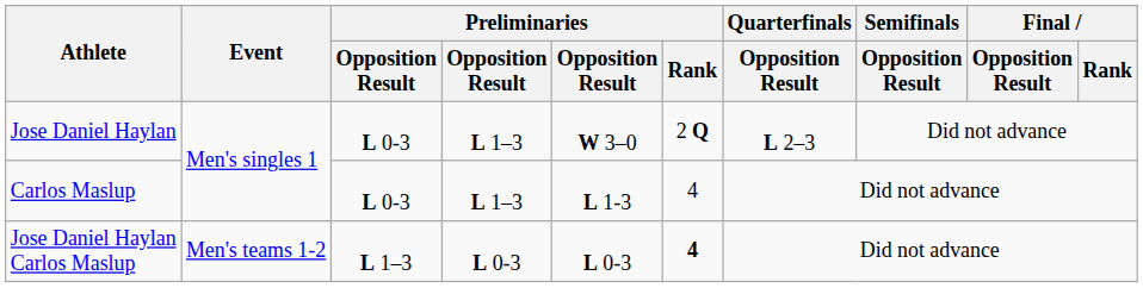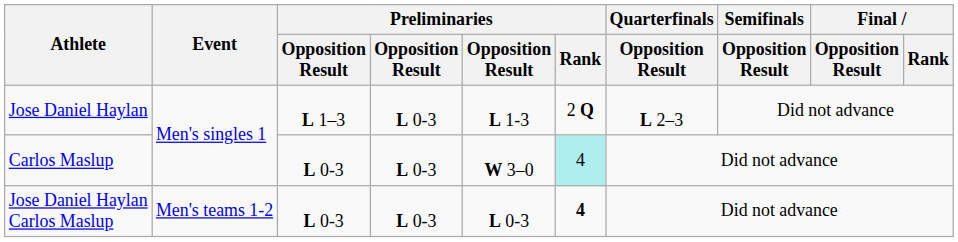 <table class=wikitable style="font-size:90%">
 <tr>
 <th rowspan="2">Athlete</th>
 <th rowspan="2">Event</th>
 <th colspan="4">Preliminaries</th>
 <th>Quarterfinals</th>
 <th>Semifinals</th>
 <th colspan="2">Final / </th>
 </tr>
 <tr>
 <th>Opposition<br>Result</th>
 <th>Opposition<br>Result</th>
 <th>Opposition<br>Result</th>
 <th>Rank</th>
 <th>Opposition<br>Result</th>
 <th>Opposition<br>Result</th>
 <th>Opposition<br>Result</th>
 <th>Rank</th>
 </tr>
 <tr>
 <td><a href='#'>Jose Daniel Haylan</a></td>
 <td rowspan="2"><a href='#'>Men's singles 1</a></td>
+<td align="center"><br><strong>L</strong> 1–3</td>
 <td align="center"><br><strong>L</strong> 0-3</td>
-<td align="center"><br><strong>L</strong> 1–3</td>
-<td align="center"><br><strong>W</strong> 3–0</td>
+<td align="center"><br><strong>L</strong> 1-3</td>
 <td align="center">2 <strong>Q</strong></td>
 <td align="center"><br><strong>L</strong> 2–3</td>
 <td align="center" colspan="3">Did not advance</td>
 </tr>
 <tr>
 <td><a href='#'>Carlos Maslup</a></td>
 <td align="center"><br><strong>L</strong> 0-3</td>
-<td align="center"><br><strong>L</strong> 1–3</td>
-<td align="center"><br><strong>L</strong> 1-3</td>
-<td align="center">4</td>
+<td align="center"><br><strong>L</strong> 0-3</td>
+<td align="center"><br><strong>W</strong> 3–0</td>
+<td align="center" style="background: paleturquoise;">4</td>
 <td align="center" colspan="4">Did not advance</td>
 </tr>
 <tr>
 <td><a href='#'>Jose Daniel Haylan</a><br> <a href='#'>Carlos Maslup</a></td>
 <td><a href='#'>Men's teams 1-2</a></td>
-<td align="center"><br><strong>L</strong> 1–3</td>
+<td align="center"><br><strong>L</strong> 0-3</td>
 <td align="center"><br><strong>L</strong> 0-3</td>
 <td align="center"><br><strong>L</strong> 0-3</td>
 <td align="center"><strong>4</strong></td>
 <td align="center" colspan="4">Did not advance</td>
 </tr>
 </table>
